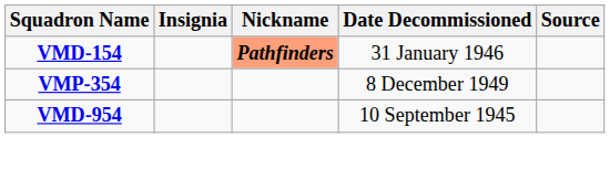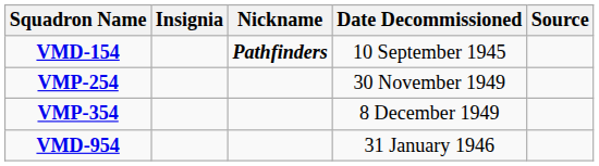 <table class="wikitable" style="text-align:center;">
 <tr>
 <th>Squadron Name</th>
 <th>Insignia</th>
 <th>Nickname</th>
 <th>Date Decommissioned</th>
 <th>Source</th>
 </tr>
 <tr>
 <td><strong><a href='#'>VMD-154</a></strong></td>
 <td><strong></strong></td>
-<td style="background: lightsalmon;"><strong><em>Pathfinders</em></strong></td>
-<td>31 January 1946</td>
+<td><strong><em>Pathfinders</em></strong></td>
+<td>10 September 1945</td>
+<td></td>
+</tr>
+<tr>
+<td><strong><a href='#'>VMP-254</a></strong></td>
+<td><strong></strong></td>
+<td></td>
+<td>30 November 1949</td>
 <td></td>
 </tr>
 <tr>
 <td><strong><a href='#'>VMP-354</a></strong></td>
 <td><strong></strong></td>
 <td></td>
 <td>8 December 1949</td>
 <td></td>
 </tr>
 <tr>
 <td><strong><a href='#'>VMD-954</a></strong></td>
 <td><strong></strong></td>
 <td></td>
-<td>10 September 1945</td>
+<td>31 January 1946</td>
 <td></td>
 </tr>
 </table>
